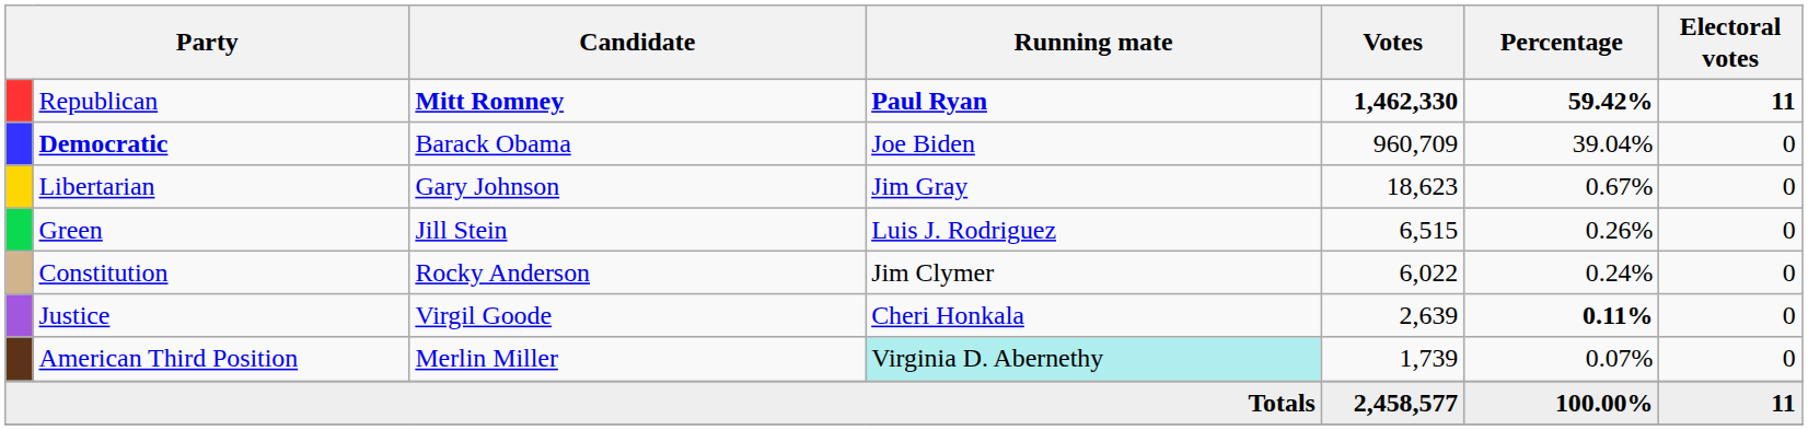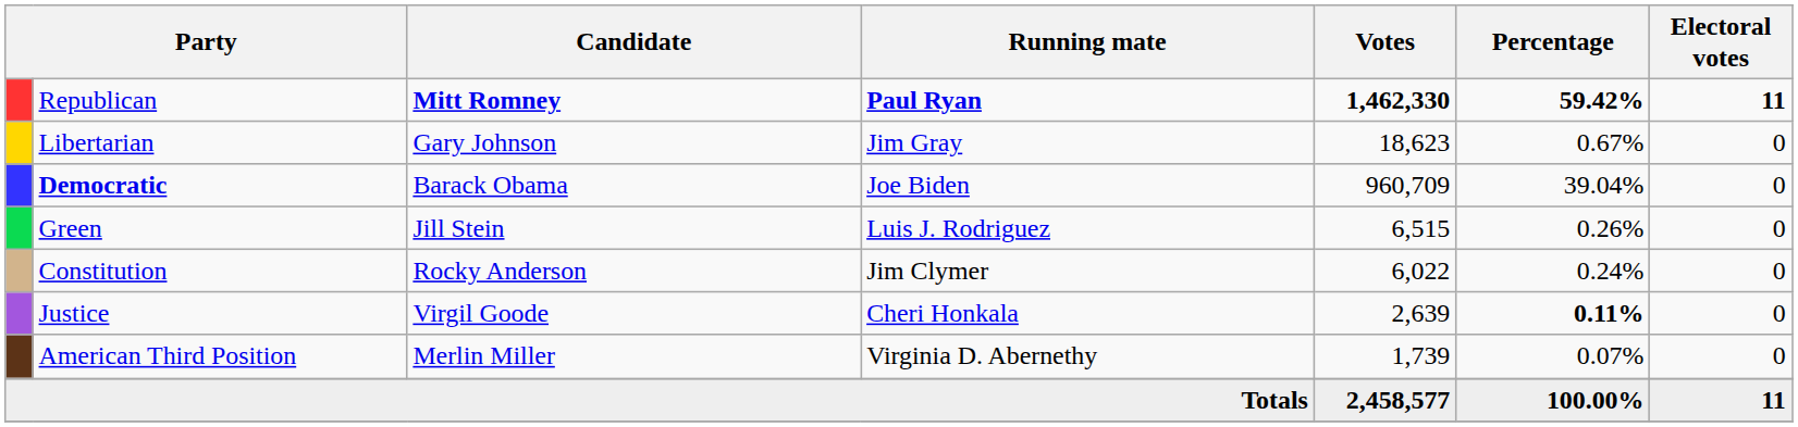 <table class="wikitable" style="font-size: 95%;">
 <tr>
 <th colspan="2" style="width: 15em">Party</th>
 <th style="width: 17em">Candidate</th>
 <th style="width: 17em">Running mate</th>
 <th style="width: 5em">Votes</th>
 <th style="width: 7em">Percentage</th>
 <th style="width: 5em">Electoral votes</th>
 </tr>
 <tr>
 <th style="background-color:#FF3333; width: 3px"></th>
 <td style="width: 130px"><a href='#'>Republican</a></td>
 <td><strong><a href='#'>Mitt Romney</a></strong></td>
 <td><strong><a href='#'>Paul Ryan</a></strong></td>
 <td align="right"><strong>1,462,330</strong></td>
 <td align="right"><strong>59.42%</strong></td>
 <td align="right"><strong>11</strong></td>
 </tr>
 <tr>
+<th style="background-color:#FFD700; width: 3px"></th>
+<td style="width: 130px"><a href='#'>Libertarian</a></td>
+<td><a href='#'>Gary Johnson</a></td>
+<td><a href='#'>Jim Gray</a></td>
+<td align="right">18,623</td>
+<td align="right">0.67%</td>
+<td align="right">0</td>
+</tr>
+<tr>
 <th style="background-color:#3333FF; width: 3px"></th>
 <td style="width: 130px"><strong><a href='#'>Democratic</a></strong></td>
 <td><a href='#'>Barack Obama</a></td>
 <td><a href='#'>Joe Biden</a></td>
 <td align="right">960,709</td>
 <td align="right">39.04%</td>
-<td align="right">0</td>
-</tr>
-<tr>
-<th style="background-color:#FFD700; width: 3px"></th>
-<td style="width: 130px"><a href='#'>Libertarian</a></td>
-<td><a href='#'>Gary Johnson</a></td>
-<td><a href='#'>Jim Gray</a></td>
-<td align="right">18,623</td>
-<td align="right">0.67%</td>
 <td align="right">0</td>
 </tr>
 <tr>
 <th style="background-color:#0BDA51; width: 3px"></th>
 <td style="width: 130px"><a href='#'>Green</a></td>
 <td><a href='#'>Jill Stein</a></td>
 <td><a href='#'>Luis J. Rodriguez</a></td>
 <td align="right">6,515</td>
 <td align="right">0.26%</td>
 <td align="right">0</td>
 </tr>
 <tr>
 <th style="background-color:#D2B48C; width: 3px"></th>
 <td style="width: 130px"><a href='#'>Constitution</a></td>
 <td><a href='#'>Rocky Anderson</a></td>
 <td>Jim Clymer</td>
 <td align="right">6,022</td>
 <td align="right">0.24%</td>
 <td align="right">0</td>
 </tr>
 <tr>
 <th style="background-color:#A356DE; width: 3px"></th>
 <td style="width: 130px"><a href='#'>Justice</a></td>
 <td><a href='#'>Virgil Goode</a></td>
 <td><a href='#'>Cheri Honkala</a></td>
 <td align="right">2,639</td>
 <td align="right"><strong>0.11%</strong></td>
 <td align="right">0</td>
 </tr>
 <tr>
 <th style="background-color:#5C3317; width: 3px"></th>
 <td style="width: 130px"><a href='#'>American Third Position</a></td>
 <td><a href='#'>Merlin Miller</a></td>
-<td style="background: paleturquoise;">Virginia D. Abernethy</td>
+<td>Virginia D. Abernethy</td>
 <td align="right">1,739</td>
 <td align="right">0.07%</td>
 <td align="right">0</td>
 </tr>
 <tr>
 </tr>
 <tr bgcolor="#EEEEEE">
 <td colspan="4" align="right"><strong>Totals</strong></td>
 <td align="right"><strong>2,458,577</strong></td>
 <td align="right"><strong>100.00%</strong></td>
 <td align="right"><strong>11</strong></td>
 </tr>
 <tr bgcolor="#EEEEEE">
 </tr>
 </table>
